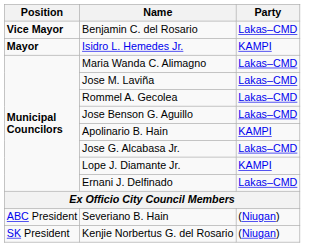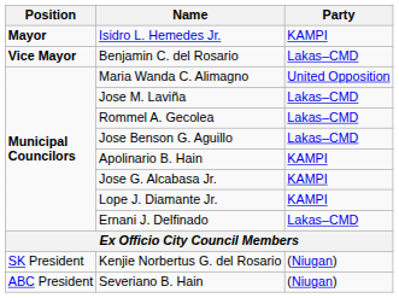 <table class="wikitable">
 <tr>
 <th>Position</th>
 <th>Name</th>
 <th>Party</th>
 </tr>
 <tr>
+<td><strong>Mayor</strong></td>
+<td><a href='#'>Isidro L. Hemedes Jr.</a></td>
+<td><a href='#'>KAMPI</a></td>
+</tr>
+<tr>
 <td><strong>Vice Mayor</strong></td>
 <td>Benjamin C. del Rosario</td>
 <td><a href='#'>Lakas–CMD</a></td>
 </tr>
 <tr>
-<td><strong>Mayor</strong></td>
-<td><a href='#'>Isidro L. Hemedes Jr.</a></td>
-<td><a href='#'>KAMPI</a></td>
-</tr>
-<tr>
 <td rowspan=8><strong>Municipal<br>Councilors</strong></td>
 <td>Maria Wanda C. Alimagno</td>
-<td><a href='#'>Lakas–CMD</a></td>
+<td><a href='#'>United Opposition</a></td>
 </tr>
 <tr>
 <td>Jose M. Laviña</td>
 <td><a href='#'>Lakas–CMD</a></td>
 </tr>
 <tr>
 <td>Rommel A. Gecolea</td>
 <td><a href='#'>Lakas–CMD</a></td>
 </tr>
 <tr>
 <td>Jose Benson G. Aguillo</td>
 <td><a href='#'>Lakas–CMD</a></td>
 </tr>
 <tr>
 <td>Apolinario B. Hain</td>
 <td><a href='#'>KAMPI</a></td>
 </tr>
 <tr>
 <td>Jose G. Alcabasa Jr.</td>
-<td><a href='#'>Lakas–CMD</a></td>
+<td><a href='#'>KAMPI</a></td>
 </tr>
 <tr>
 <td>Lope J. Diamante Jr.</td>
 <td><a href='#'>KAMPI</a></td>
 </tr>
 <tr>
 <td>Ernani J. Delfinado</td>
 <td><a href='#'>Lakas–CMD</a></td>
 </tr>
 <tr>
 <th colspan=3><strong><em>Ex Officio<em> City Council Members<strong></th>
 </tr>
 <tr>
+<td></strong><a href='#'>SK</a> President<strong></td>
+<td>Kenjie Norbertus G. del Rosario</td>
+<td>(<a href='#'>Niugan</a>)</td>
+</tr>
+<tr>
 <td></strong><a href='#'>ABC</a> President<strong></td>
 <td>Severiano B. Hain</td>
 <td>(<a href='#'>Niugan</a>)</td>
 </tr>
-<tr>
-<td></strong><a href='#'>SK</a> President<strong></td>
-<td>Kenjie Norbertus G. del Rosario</td>
-<td>(<a href='#'>Niugan</a>)</td>
-</tr>
 </table>
